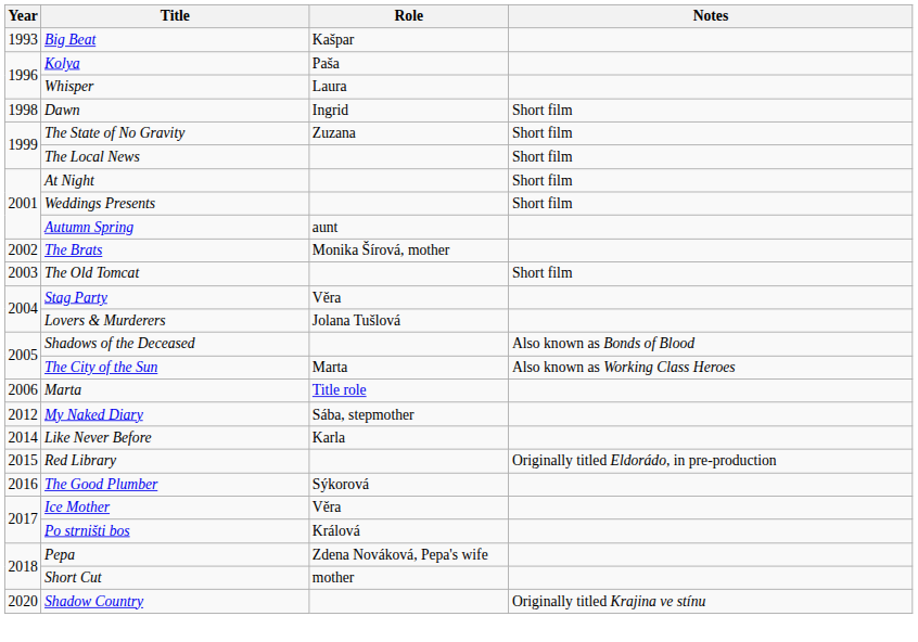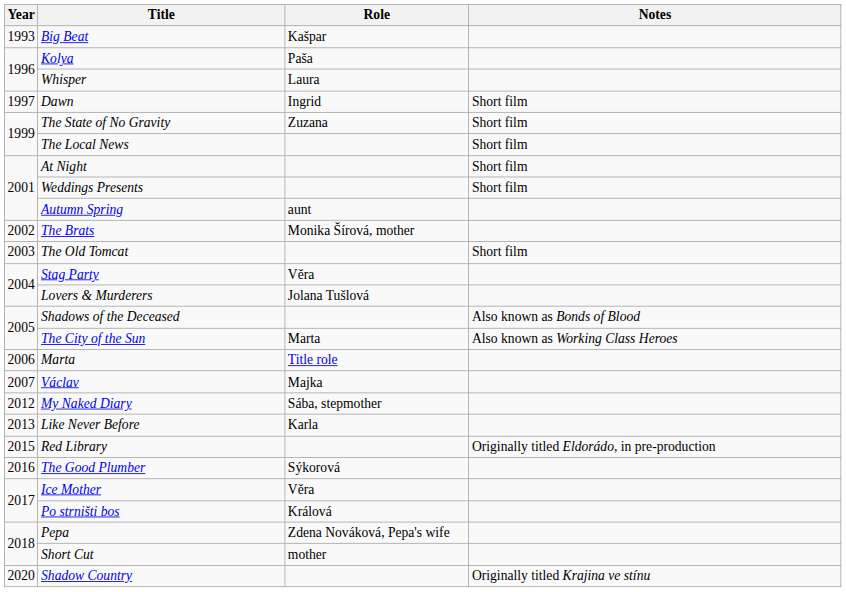 <table class="wikitable unsortable">
 <tr>
 <th width=4%>Year</th>
 <th width=29.5%>Title</th>
 <th width=22%>Role</th>
 <th width=44.5%>Notes</th>
 </tr>
 <tr>
 <td>1993</td>
 <td><em><a href='#'>Big Beat</a></em></td>
 <td>Kašpar</td>
 <td></td>
 </tr>
 <tr>
 <td rowspan=2>1996</td>
 <td><em><a href='#'>Kolya</a></em></td>
 <td>Paša</td>
 <td></td>
 </tr>
 <tr>
 <td><em>Whisper</em></td>
 <td>Laura</td>
 <td></td>
 </tr>
 <tr>
-<td>1998</td>
+<td>1997</td>
 <td><em>Dawn</em></td>
 <td>Ingrid</td>
 <td>Short film</td>
 </tr>
 <tr>
 <td rowspan=2>1999</td>
 <td><em>The State of No Gravity</em></td>
 <td>Zuzana</td>
 <td>Short film</td>
 </tr>
 <tr>
 <td><em>The Local News</em></td>
 <td></td>
 <td>Short film</td>
 </tr>
 <tr>
 <td rowspan=3>2001</td>
 <td><em>At Night</em></td>
 <td></td>
 <td>Short film</td>
 </tr>
 <tr>
 <td><em>Weddings Presents</em></td>
 <td></td>
 <td>Short film</td>
 </tr>
 <tr>
 <td><em><a href='#'>Autumn Spring</a></em></td>
 <td>aunt</td>
 <td></td>
 </tr>
 <tr>
 <td>2002</td>
 <td><em><a href='#'>The Brats</a></em></td>
 <td>Monika Šírová, mother</td>
 <td></td>
 </tr>
 <tr>
 <td>2003</td>
 <td><em>The Old Tomcat</em></td>
 <td></td>
 <td>Short film</td>
 </tr>
 <tr>
 <td rowspan=2>2004</td>
 <td><em><a href='#'>Stag Party</a></em></td>
 <td>Věra</td>
 <td></td>
 </tr>
 <tr>
 <td><em>Lovers & Murderers</em></td>
 <td>Jolana Tušlová</td>
 <td></td>
 </tr>
 <tr>
 <td rowspan=2>2005</td>
 <td><em>Shadows of the Deceased</em></td>
 <td></td>
 <td>Also known as <em>Bonds of Blood</em></td>
 </tr>
 <tr>
 <td><em><a href='#'>The City of the Sun</a></em></td>
 <td>Marta</td>
 <td>Also known as <em>Working Class Heroes</em></td>
 </tr>
 <tr>
 <td>2006</td>
 <td><em>Marta</em></td>
 <td><a href='#'>Title role</a></td>
 <td></td>
 </tr>
 <tr>
+<td>2007</td>
+<td><em><a href='#'>Václav</a></em></td>
+<td>Majka</td>
+<td></td>
+</tr>
+<tr>
 <td>2012</td>
 <td><em><a href='#'>My Naked Diary</a></em></td>
 <td>Sába, stepmother</td>
 <td></td>
 </tr>
 <tr>
-<td>2014</td>
+<td>2013</td>
 <td><em>Like Never Before</em></td>
 <td>Karla</td>
 <td></td>
 </tr>
 <tr>
 <td>2015</td>
 <td><em>Red Library</em></td>
 <td></td>
 <td>Originally titled <em>Eldorádo</em>, in pre-production</td>
 </tr>
 <tr>
 <td>2016</td>
 <td><em><a href='#'>The Good Plumber</a></em></td>
 <td>Sýkorová</td>
 <td></td>
 </tr>
 <tr>
 <td rowspan="2">2017</td>
 <td><em><a href='#'>Ice Mother</a></em></td>
 <td>Věra</td>
 <td></td>
 </tr>
 <tr>
 <td><em><a href='#'>Po strništi bos</a></em></td>
 <td>Králová</td>
 <td></td>
 </tr>
 <tr>
 <td rowspan="2">2018</td>
 <td><em>Pepa</em></td>
 <td>Zdena Nováková, Pepa's wife</td>
 <td></td>
 </tr>
 <tr>
 <td><em>Short Cut</em></td>
 <td>mother</td>
 <td></td>
 </tr>
 <tr>
 <td>2020</td>
 <td><em><a href='#'>Shadow Country</a></em></td>
 <td></td>
 <td>Originally titled <em>Krajina ve stínu</em></td>
 </tr>
 </table>
